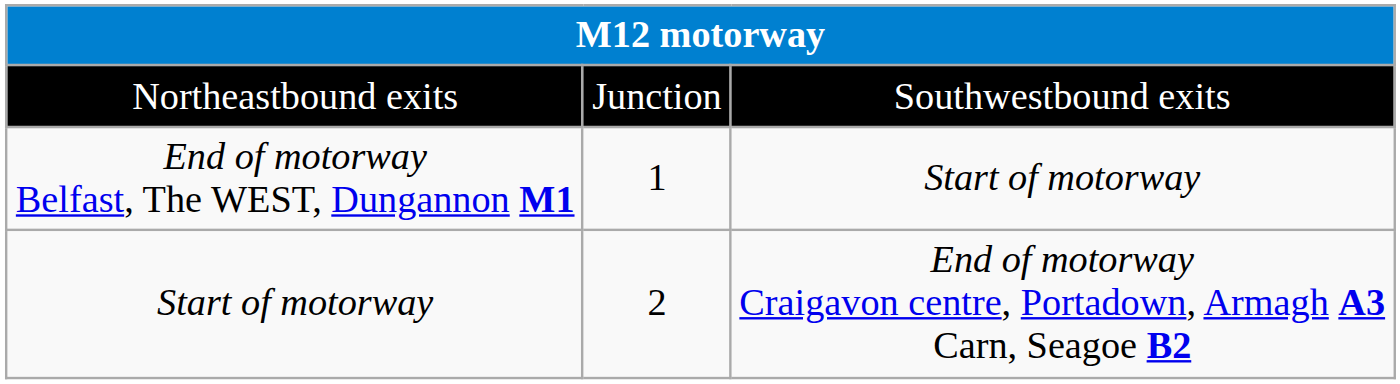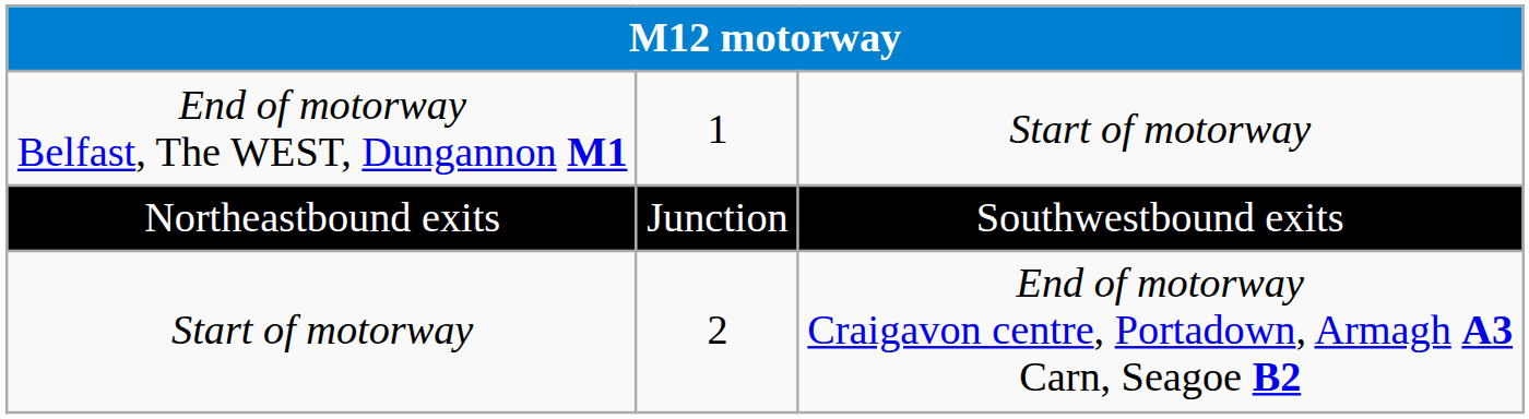 <table border=1 cellpadding=2 style="margin:auto; text-align:center; border-collapse: collapse; " class="wikitable">
 <tr align="center" bgcolor="0080d0" style="color: white;%;">
 <td colspan="3"><strong>M12 motorway</strong></td>
+</tr>
+<tr align="center">
+<td><em>End of motorway</em> <br> <a href='#'>Belfast</a>, The WEST, <a href='#'>Dungannon</a> <a href='#'><span><strong>M1</strong></span></a></td>
+<td align ="center">1</td>
+<td><em>Start of motorway</em></td>
 </tr>
 <tr align="center" bgcolor="000000" style="color: white">
 <td>Northeastbound exits</td>
 <td>Junction</td>
 <td>Southwestbound exits</td>
 </tr>
 <tr align="center">
-<td><em>End of motorway</em> <br> <a href='#'>Belfast</a>, The WEST, <a href='#'>Dungannon</a> <a href='#'><span><strong>M1</strong></span></a></td>
-<td align ="center">1</td>
-<td><em>Start of motorway</em></td>
-</tr>
-<tr align="center">
 <td><em>Start of motorway</em></td>
 <td align ="center">2</td>
 <td><em>End of motorway</em> <br> <a href='#'>Craigavon centre</a>, <a href='#'>Portadown</a>, <a href='#'>Armagh</a> <a href='#'><span><strong>A3</strong></span></a> <br> Carn, Seagoe <a href='#'><span><strong>B2</strong></span></a></td>
 </tr>
 </table>
